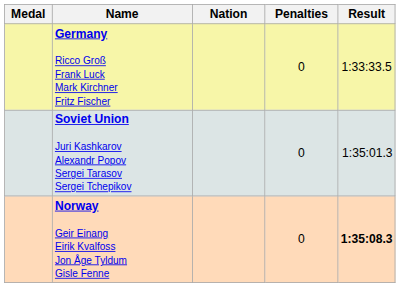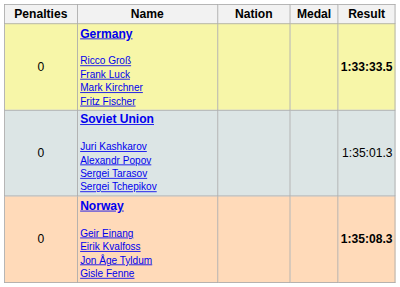 <table class=wikitable style="border:1px solid #AAAAAA;font-size:90%">
 <tr bgcolor="#E4E4E4">
-<th style="border-bottom:1px solid #AAAAAA" width=50>Medal</th>
+<th style="border-bottom:1px solid #AAAAAA" width=80>Penalties</th>
 <th style="border-bottom:1px solid #AAAAAA" width=160>Name</th>
 <th style="border-bottom:1px solid #AAAAAA" width=80>Nation</th>
-<th style="border-bottom:1px solid #AAAAAA" width=80>Penalties</th>
+<th style="border-bottom:1px solid #AAAAAA" width=50>Medal</th>
 <th style="border-bottom:1px solid #AAAAAA" width=60>Result</th>
 </tr>
 <tr bgcolor="#F7F6A8">
-<td align="center"></td>
+<td align="center">0</td>
 <td><strong><a href='#'>Germany</a></strong><br><br><small><a href='#'>Ricco Groß</a><br><a href='#'>Frank Luck</a><br><a href='#'>Mark Kirchner</a><br><a href='#'>Fritz Fischer</a></small></td>
 <td></td>
-<td align="center">0</td>
-<td align="center">1:33:33.5</td>
+<td align="center"></td>
+<td align="center"><strong>1:33:33.5</strong></td>
 </tr>
 <tr bgcolor="#DCE5E5">
-<td align="center"></td>
+<td align="center">0</td>
 <td><strong><a href='#'>Soviet Union</a></strong><br><br><small><a href='#'>Juri Kashkarov</a><br><a href='#'>Alexandr Popov</a><br><a href='#'>Sergei Tarasov</a><br><a href='#'>Sergei Tchepikov</a></small></td>
 <td></td>
-<td align="center">0</td>
+<td align="center"></td>
 <td align="right">1:35:01.3</td>
 </tr>
 <tr bgcolor="#FFDAB9">
-<td align="center"></td>
+<td align="center">0</td>
 <td><strong><a href='#'>Norway</a></strong><br><br><small><a href='#'>Geir Einang</a><br><a href='#'>Eirik Kvalfoss</a><br><a href='#'>Jon Åge Tyldum</a><br><a href='#'>Gisle Fenne</a></small></td>
 <td></td>
-<td align="center">0</td>
+<td align="center"></td>
 <td align="right"><strong>1:35:08.3</strong></td>
 </tr>
 </table>
